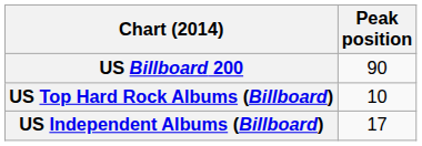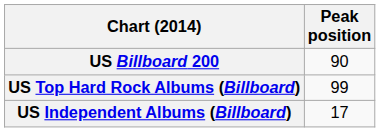 <table class="wikitable sortable plainrowheaders" style="text-align:center">
 <tr>
 <th scope="col">Chart (2014)</th>
 <th scope="col">Peak<br>position</th>
 </tr>
 <tr>
 <th scope="row">US <a href='#'><em>Billboard</em> 200</a></th>
 <td>90</td>
 </tr>
 <tr>
 <th scope="row">US <a href='#'>Top Hard Rock Albums</a> (<em><a href='#'>Billboard</a></em>)</th>
-<td>10</td>
+<td>99</td>
 </tr>
 <tr>
 <th scope="row">US <a href='#'>Independent Albums</a> (<em><a href='#'>Billboard</a></em>)</th>
 <td>17</td>
 </tr>
 </table>
